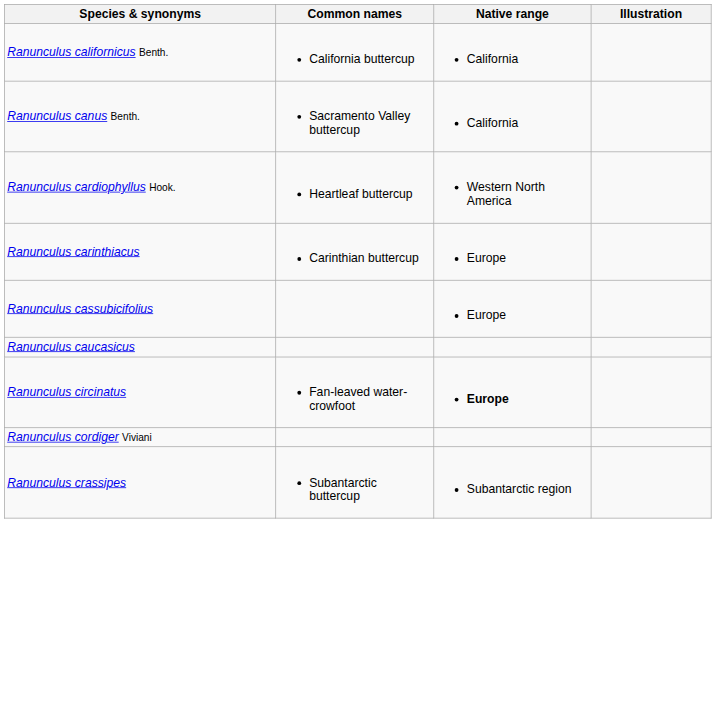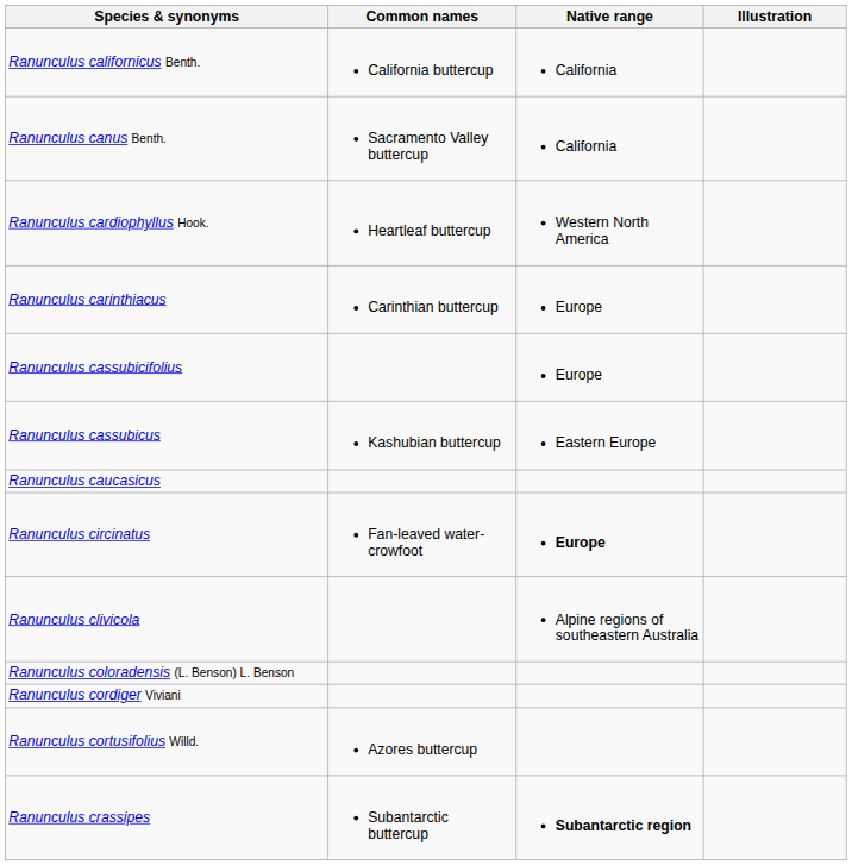 <table class="wikitable">
 <tr>
 <th width=350>Species & synonyms</th>
 <th width=200>Common names</th>
 <th width=200>Native range</th>
 <th width=150>Illustration</th>
 </tr>
 <tr>
 <td><em><a href='#'>Ranunculus californicus</a></em> <small>Benth.</small></td>
 <td><br><ul><li>California buttercup</li></ul></td>
 <td><br><ul><li>California</li></ul></td>
 <td></td>
 </tr>
 <tr>
 <td><em><a href='#'>Ranunculus canus</a></em> <small>Benth.</small></td>
 <td><br><ul><li>Sacramento Valley buttercup</li></ul></td>
 <td><br><ul><li>California</li></ul></td>
 <td></td>
 </tr>
 <tr>
 <td><em><a href='#'>Ranunculus cardiophyllus</a></em> <small>Hook.</small></td>
 <td><br><ul><li>Heartleaf buttercup</li></ul></td>
 <td><br><ul><li>Western North America</li></ul></td>
 <td></td>
 </tr>
 <tr>
 <td><em><a href='#'>Ranunculus carinthiacus</a></em> <small></small></td>
 <td><br><ul><li>Carinthian buttercup</li></ul></td>
 <td><br><ul><li>Europe</li></ul></td>
 <td></td>
 </tr>
 <tr>
 <td><em><a href='#'>Ranunculus cassubicifolius</a></em> <small></small></td>
 <td></td>
 <td><br><ul><li>Europe</li></ul></td>
 <td></td>
 </tr>
 <tr>
+<td><em><a href='#'>Ranunculus cassubicus</a></em> <small></small></td>
+<td><br><ul><li>Kashubian buttercup</li></ul></td>
+<td><br><ul><li>Eastern Europe</li></ul></td>
+<td></td>
+</tr>
+<tr>
 <td><em><a href='#'>Ranunculus caucasicus</a></em> <small></small></td>
 <td></td>
 <td></td>
 <td></td>
 </tr>
 <tr>
 <td><em><a href='#'>Ranunculus circinatus</a></em> <small></small></td>
 <td><br><ul><li>Fan-leaved water-crowfoot</li></ul></td>
 <td><strong><br><ul><li>Europe</li></ul></strong></td>
 <td></td>
 </tr>
 <tr>
+<td><em><a href='#'>Ranunculus clivicola</a></em> </td>
+<td></td>
+<td><br><ul><li>Alpine regions of southeastern Australia</li></ul></td>
+<td></td>
+</tr>
+<tr>
+<td><em><a href='#'>Ranunculus coloradensis</a></em> <small>(L. Benson) L. Benson</small></td>
+<td></td>
+<td></td>
+<td></td>
+</tr>
+<tr>
 <td><em><a href='#'>Ranunculus cordiger</a></em> <small>Viviani</small></td>
 <td></td>
 <td></td>
 <td></td>
 </tr>
 <tr>
+<td><em><a href='#'>Ranunculus cortusifolius</a></em> <small>Willd.</small></td>
+<td><br><ul><li>Azores buttercup</li></ul></td>
+<td></td>
+<td></td>
+</tr>
+<tr>
 <td><em><a href='#'>Ranunculus crassipes</a></em></td>
 <td><br><ul><li>Subantarctic buttercup</li></ul></td>
-<td><br><ul><li>Subantarctic region</li></ul></td>
+<td><strong><br><ul><li>Subantarctic region</li></ul></strong></td>
 </tr>
 </table>
